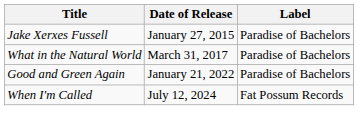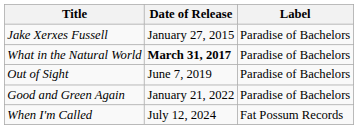 <table class="wikitable sortable">
 <tr>
 <th>Title</th>
 <th>Date of Release</th>
 <th>Label</th>
 </tr>
 <tr>
 <td><em>Jake Xerxes Fussell</em></td>
 <td>January 27, 2015</td>
 <td>Paradise of Bachelors</td>
 </tr>
 <tr>
 <td><em>What in the Natural World</em></td>
-<td>March 31, 2017</td>
+<td><strong>March 31, 2017</strong></td>
+<td>Paradise of Bachelors</td>
+</tr>
+<tr>
+<td><em>Out of Sight</em></td>
+<td>June 7, 2019</td>
 <td>Paradise of Bachelors</td>
 </tr>
 <tr>
 <td><em>Good and Green Again</em></td>
 <td>January 21, 2022</td>
 <td>Paradise of Bachelors</td>
 </tr>
 <tr>
 <td><em>When I'm Called</em></td>
 <td>July 12, 2024</td>
 <td>Fat Possum Records</td>
 </tr>
 </table>
